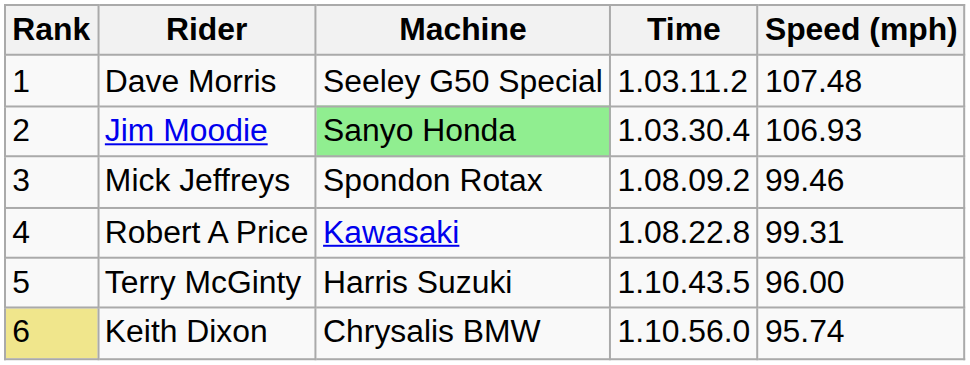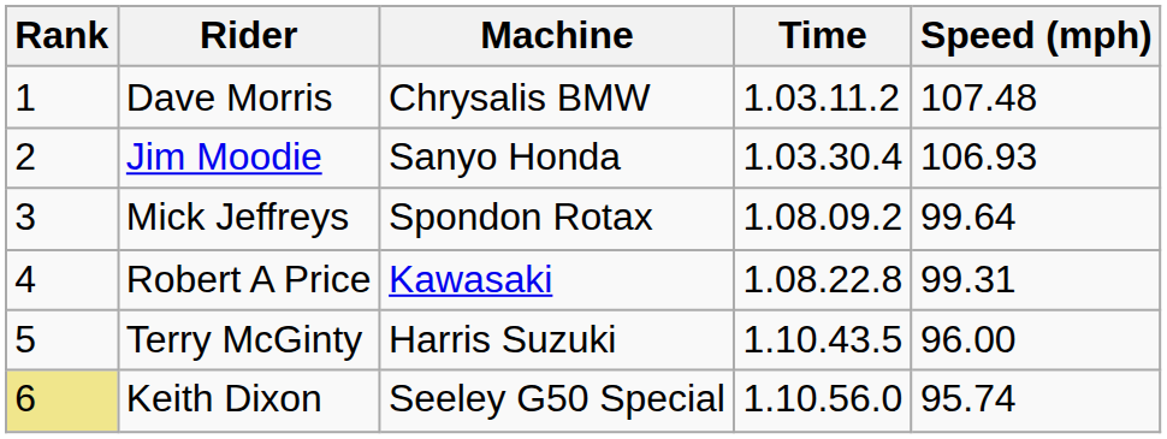 <table class="wikitable">
 <tr>
 <th>Rank</th>
 <th>Rider</th>
 <th>Machine</th>
 <th>Time</th>
 <th>Speed (mph)</th>
 </tr>
 <tr>
 <td>1</td>
 <td> Dave Morris</td>
-<td>Seeley G50 Special</td>
+<td>Chrysalis BMW</td>
 <td>1.03.11.2</td>
 <td>107.48</td>
 </tr>
 <tr>
 <td>2</td>
 <td> <a href='#'>Jim Moodie</a></td>
-<td style="background: lightgreen;">Sanyo Honda</td>
+<td>Sanyo Honda</td>
 <td>1.03.30.4</td>
 <td>106.93</td>
 </tr>
 <tr>
 <td>3</td>
 <td>Mick Jeffreys</td>
 <td>Spondon Rotax</td>
 <td>1.08.09.2</td>
-<td>99.46</td>
+<td>99.64</td>
 </tr>
 <tr>
 <td>4</td>
 <td> Robert A Price</td>
 <td><a href='#'>Kawasaki</a></td>
 <td>1.08.22.8</td>
 <td>99.31</td>
 </tr>
 <tr>
 <td>5</td>
 <td>Terry McGinty</td>
 <td>Harris Suzuki</td>
 <td>1.10.43.5</td>
 <td>96.00</td>
 </tr>
 <tr>
 <td style="background: khaki;">6</td>
 <td>Keith Dixon</td>
-<td>Chrysalis BMW</td>
+<td>Seeley G50 Special</td>
 <td>1.10.56.0</td>
 <td>95.74</td>
 </tr>
 </table>
